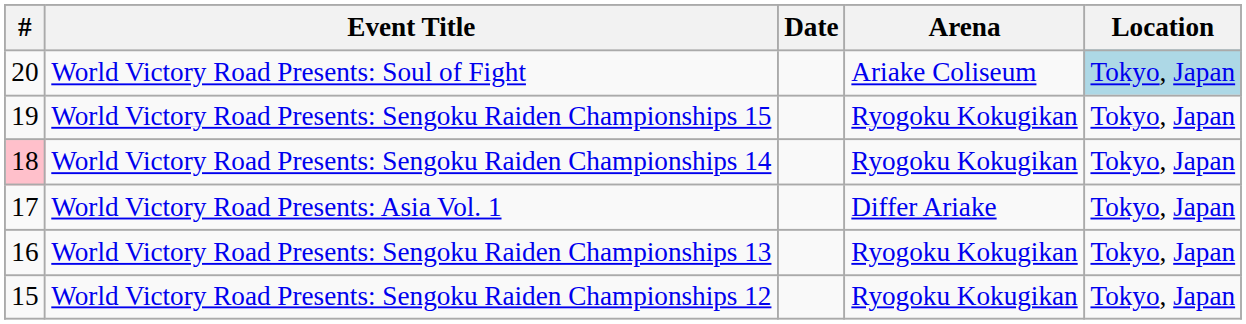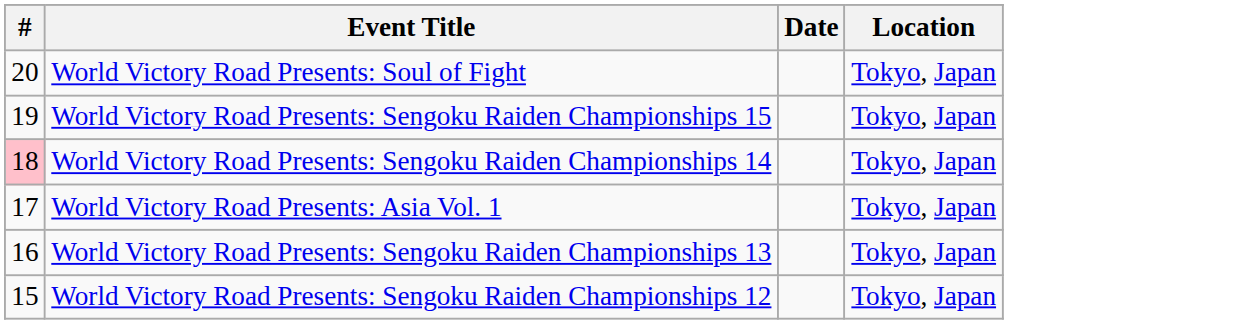 <table class="sortable wikitable succession-box" style="font-size:90%;">
 <tr>
 <th scope="col">#</th>
 <th scope="col">Event Title</th>
 <th scope="col">Date</th>
-<th scope="col">Arena</th>
 <th scope="col">Location</th>
 </tr>
 <tr>
 <td align=center>20</td>
 <td><a href='#'>World Victory Road Presents: Soul of Fight</a></td>
 <td></td>
-<td><a href='#'>Ariake Coliseum</a></td>
-<td style="background: lightblue;"><a href='#'>Tokyo</a>, <a href='#'>Japan</a></td>
+<td><a href='#'>Tokyo</a>, <a href='#'>Japan</a></td>
 </tr>
 <tr>
 <td align=center>19</td>
 <td><a href='#'>World Victory Road Presents: Sengoku Raiden Championships 15</a></td>
 <td></td>
-<td><a href='#'>Ryogoku Kokugikan</a></td>
 <td><a href='#'>Tokyo</a>, <a href='#'>Japan</a></td>
 </tr>
 <tr>
 <td align=center style="background: pink;">18</td>
 <td><a href='#'>World Victory Road Presents: Sengoku Raiden Championships 14</a></td>
 <td></td>
-<td><a href='#'>Ryogoku Kokugikan</a></td>
 <td><a href='#'>Tokyo</a>, <a href='#'>Japan</a></td>
 </tr>
 <tr>
 <td align=center>17</td>
 <td><a href='#'>World Victory Road Presents: Asia Vol. 1</a></td>
 <td></td>
-<td><a href='#'>Differ Ariake</a></td>
 <td><a href='#'>Tokyo</a>, <a href='#'>Japan</a></td>
 </tr>
 <tr>
 <td align=center>16</td>
 <td><a href='#'>World Victory Road Presents: Sengoku Raiden Championships 13</a></td>
 <td></td>
-<td><a href='#'>Ryogoku Kokugikan</a></td>
 <td><a href='#'>Tokyo</a>, <a href='#'>Japan</a></td>
 </tr>
 <tr>
 <td align=center>15</td>
 <td><a href='#'>World Victory Road Presents: Sengoku Raiden Championships 12</a></td>
 <td></td>
-<td><a href='#'>Ryogoku Kokugikan</a></td>
 <td><a href='#'>Tokyo</a>, <a href='#'>Japan</a></td>
 </tr>
 </table>
